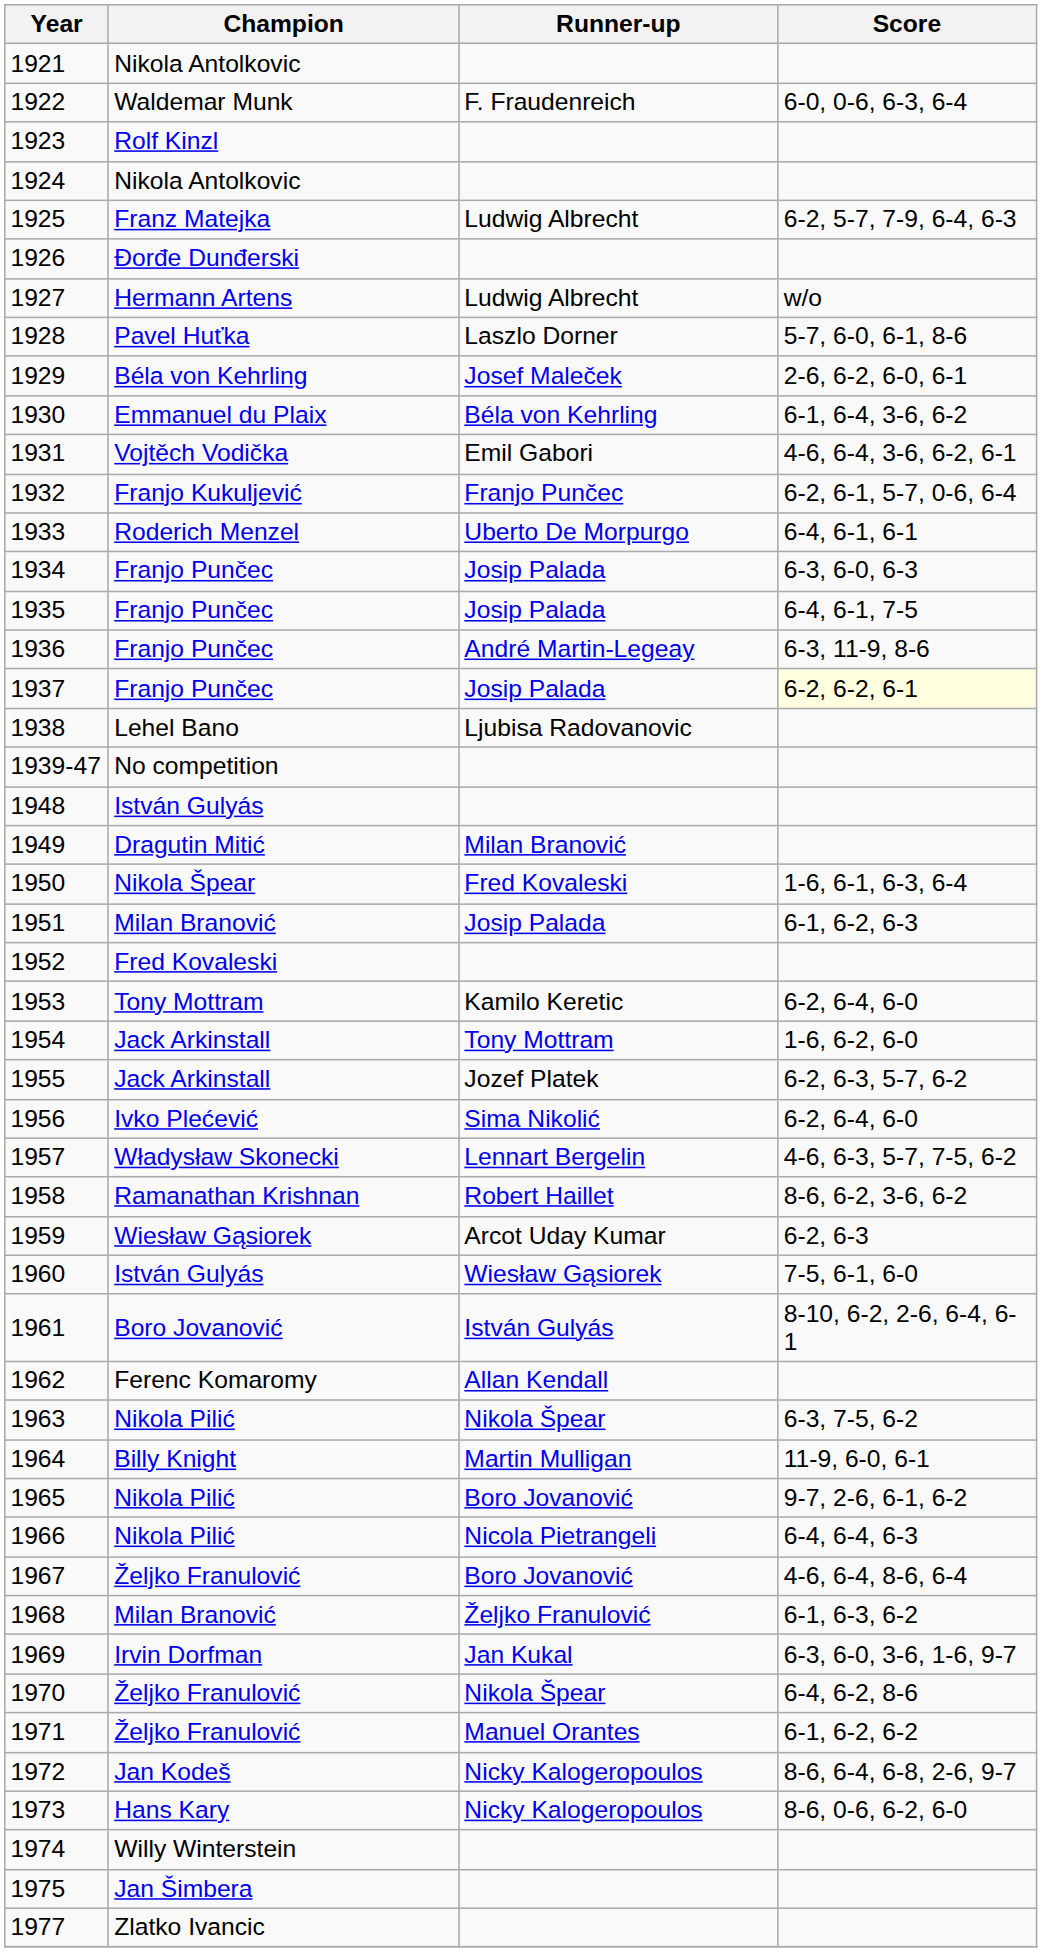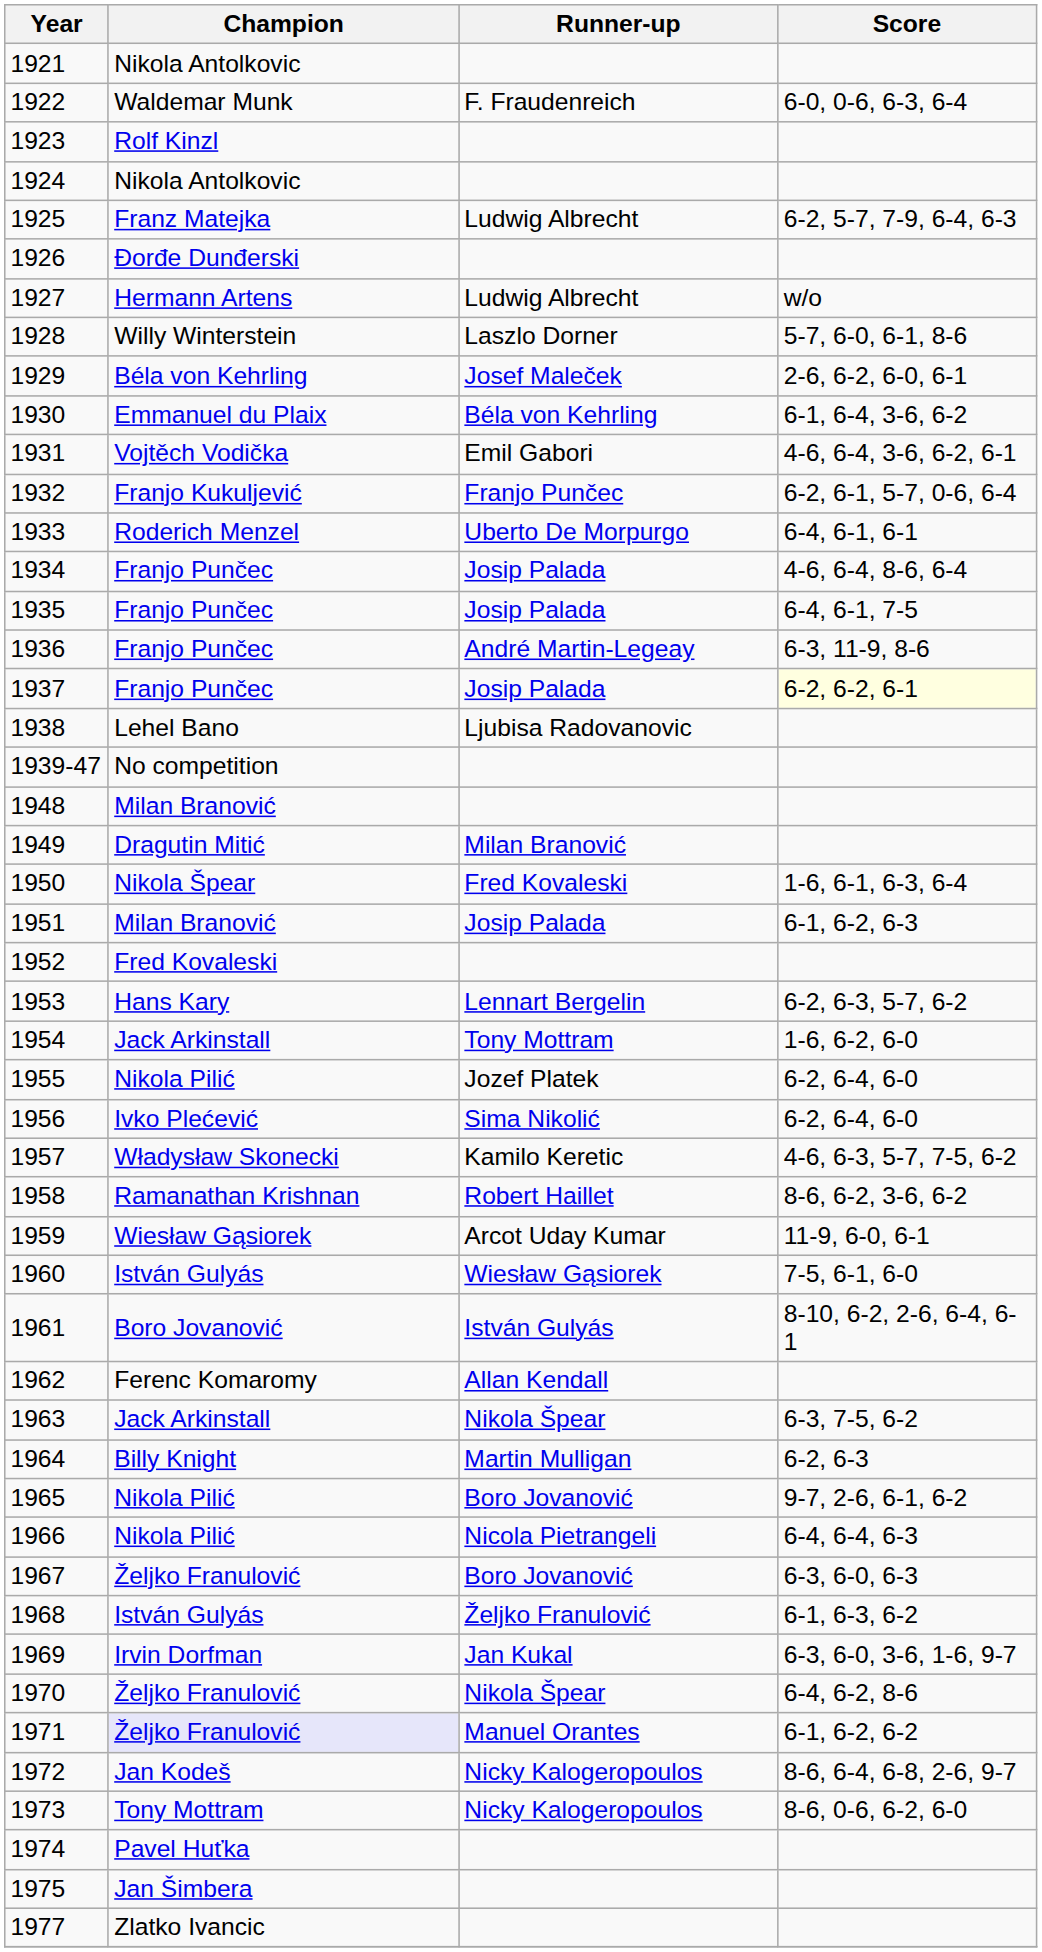 <table class=wikitable>
 <tr>
 <th style="width:60px">Year</th>
 <th style="width:220px">Champion</th>
 <th style="width:200px">Runner-up</th>
 <th style="width:160px" class="unsortable">Score</th>
 </tr>
 <tr>
 <td>1921</td>
 <td> Nikola Antolkovic </td>
 <td></td>
 <td></td>
 </tr>
 <tr>
 <td>1922</td>
 <td> Waldemar Munk</td>
 <td> F. Fraudenreich</td>
 <td>6-0, 0-6, 6-3, 6-4</td>
 </tr>
 <tr>
 <td>1923</td>
 <td> <a href='#'>Rolf Kinzl</a></td>
 <td></td>
 <td></td>
 </tr>
 <tr>
 <td>1924</td>
 <td> Nikola Antolkovic</td>
 <td></td>
 <td></td>
 </tr>
 <tr>
 <td>1925</td>
 <td> <a href='#'>Franz Matejka</a></td>
 <td> Ludwig Albrecht</td>
 <td>6-2, 5-7, 7-9, 6-4, 6-3</td>
 </tr>
 <tr>
 <td>1926</td>
 <td> <a href='#'>Đorđe Dunđerski</a></td>
 <td></td>
 <td></td>
 </tr>
 <tr>
 <td>1927</td>
 <td> <a href='#'>Hermann Artens</a></td>
 <td> Ludwig Albrecht</td>
 <td>w/o</td>
 </tr>
 <tr>
 <td>1928</td>
-<td> <a href='#'>Pavel Huťka</a></td>
+<td> Willy Winterstein</td>
 <td> Laszlo Dorner</td>
 <td>5-7, 6-0, 6-1, 8-6</td>
 </tr>
 <tr>
 <td>1929</td>
 <td> <a href='#'>Béla von Kehrling</a></td>
 <td> <a href='#'>Josef Maleček</a></td>
 <td>2-6, 6-2, 6-0, 6-1</td>
 </tr>
 <tr>
 <td>1930</td>
 <td> <a href='#'>Emmanuel du Plaix</a></td>
 <td> <a href='#'>Béla von Kehrling</a></td>
 <td>6-1, 6-4, 3-6, 6-2</td>
 </tr>
 <tr>
 <td>1931</td>
 <td> <a href='#'>Vojtěch Vodička</a></td>
 <td> Emil Gabori</td>
 <td>4-6, 6-4, 3-6, 6-2, 6-1</td>
 </tr>
 <tr>
 <td>1932</td>
 <td> <a href='#'>Franjo Kukuljević</a></td>
 <td> <a href='#'>Franjo Punčec</a></td>
 <td>6-2, 6-1, 5-7, 0-6, 6-4</td>
 </tr>
 <tr>
 <td>1933</td>
 <td> <a href='#'>Roderich Menzel</a></td>
 <td> <a href='#'>Uberto De Morpurgo</a></td>
 <td>6-4, 6-1, 6-1</td>
 </tr>
 <tr>
 <td>1934</td>
 <td> <a href='#'>Franjo Punčec</a></td>
 <td> <a href='#'>Josip Palada</a></td>
-<td>6-3, 6-0, 6-3</td>
+<td>4-6, 6-4, 8-6, 6-4</td>
 </tr>
 <tr>
 <td>1935</td>
 <td> <a href='#'>Franjo Punčec</a></td>
 <td> <a href='#'>Josip Palada</a></td>
 <td>6-4, 6-1, 7-5</td>
 </tr>
 <tr>
 <td>1936</td>
 <td> <a href='#'>Franjo Punčec</a></td>
 <td> <a href='#'>André Martin-Legeay</a></td>
 <td>6-3, 11-9, 8-6</td>
 </tr>
 <tr>
 <td>1937</td>
 <td> <a href='#'>Franjo Punčec</a></td>
 <td> <a href='#'>Josip Palada</a></td>
 <td style="background: lightyellow;">6-2, 6-2, 6-1</td>
 </tr>
 <tr>
 <td>1938</td>
 <td> Lehel Bano</td>
 <td> Ljubisa Radovanovic</td>
 <td></td>
 </tr>
 <tr>
 <td>1939-47</td>
 <td>No competition </td>
 <td></td>
 <td></td>
 </tr>
 <tr>
 <td>1948</td>
-<td> <a href='#'>István Gulyás</a></td>
+<td> <a href='#'>Milan Branović</a></td>
 <td></td>
 <td></td>
 </tr>
 <tr>
 <td>1949</td>
 <td> <a href='#'>Dragutin Mitić</a></td>
 <td> <a href='#'>Milan Branović</a></td>
 <td></td>
 </tr>
 <tr>
 <td>1950</td>
 <td> <a href='#'>Nikola Špear</a></td>
 <td> <a href='#'>Fred Kovaleski</a></td>
 <td>1-6, 6-1, 6-3, 6-4</td>
 </tr>
 <tr>
 <td>1951</td>
 <td> <a href='#'>Milan Branović</a></td>
 <td> <a href='#'>Josip Palada</a></td>
 <td>6-1, 6-2, 6-3</td>
 </tr>
 <tr>
 <td>1952</td>
 <td> <a href='#'>Fred Kovaleski</a></td>
 <td></td>
 <td></td>
 </tr>
 <tr>
 <td>1953</td>
-<td> <a href='#'>Tony Mottram</a></td>
-<td> Kamilo Keretic</td>
-<td>6-2, 6-4, 6-0</td>
+<td> <a href='#'>Hans Kary</a></td>
+<td> <a href='#'>Lennart Bergelin</a></td>
+<td>6-2, 6-3, 5-7, 6-2</td>
 </tr>
 <tr>
 <td>1954</td>
 <td> <a href='#'>Jack Arkinstall</a></td>
 <td> <a href='#'>Tony Mottram</a></td>
 <td>1-6, 6-2, 6-0</td>
 </tr>
 <tr>
 <td>1955</td>
-<td> <a href='#'>Jack Arkinstall</a></td>
+<td> <a href='#'>Nikola Pilić</a></td>
 <td> Jozef Platek</td>
-<td>6-2, 6-3, 5-7, 6-2</td>
+<td>6-2, 6-4, 6-0</td>
 </tr>
 <tr>
 <td>1956</td>
 <td> <a href='#'>Ivko Plećević</a></td>
 <td> <a href='#'>Sima Nikolić</a></td>
 <td>6-2, 6-4, 6-0</td>
 </tr>
 <tr>
 <td>1957</td>
 <td> <a href='#'>Władysław Skonecki</a></td>
-<td> <a href='#'>Lennart Bergelin</a></td>
+<td> Kamilo Keretic</td>
 <td>4-6, 6-3, 5-7, 7-5, 6-2</td>
 </tr>
 <tr>
 <td>1958</td>
 <td> <a href='#'>Ramanathan Krishnan</a></td>
 <td> <a href='#'>Robert Haillet</a></td>
 <td>8-6, 6-2, 3-6, 6-2</td>
 </tr>
 <tr>
 <td>1959</td>
 <td> <a href='#'>Wiesław Gąsiorek</a></td>
 <td> Arcot Uday Kumar</td>
-<td>6-2, 6-3</td>
+<td>11-9, 6-0, 6-1</td>
 </tr>
 <tr>
 <td>1960</td>
 <td> <a href='#'>István Gulyás</a></td>
 <td> <a href='#'>Wiesław Gąsiorek</a></td>
 <td>7-5, 6-1, 6-0</td>
 </tr>
 <tr>
 <td>1961</td>
 <td> <a href='#'>Boro Jovanović</a></td>
 <td> <a href='#'>István Gulyás</a></td>
 <td>8-10, 6-2, 2-6, 6-4, 6-1</td>
 </tr>
 <tr>
 <td>1962</td>
 <td> Ferenc Komaromy</td>
 <td> <a href='#'>Allan Kendall</a></td>
 <td></td>
 </tr>
 <tr>
 <td>1963</td>
-<td> <a href='#'>Nikola Pilić</a></td>
+<td> <a href='#'>Jack Arkinstall</a></td>
 <td> <a href='#'>Nikola Špear</a></td>
 <td>6-3, 7-5, 6-2</td>
 </tr>
 <tr>
 <td>1964</td>
 <td> <a href='#'>Billy Knight</a></td>
 <td> <a href='#'>Martin Mulligan</a></td>
-<td>11-9, 6-0, 6-1</td>
+<td>6-2, 6-3</td>
 </tr>
 <tr>
 <td>1965</td>
 <td> <a href='#'>Nikola Pilić</a></td>
 <td> <a href='#'>Boro Jovanović</a></td>
 <td>9-7, 2-6, 6-1, 6-2</td>
 </tr>
 <tr>
 <td>1966</td>
 <td> <a href='#'>Nikola Pilić</a></td>
 <td> <a href='#'>Nicola Pietrangeli</a></td>
 <td>6-4, 6-4, 6-3</td>
 </tr>
 <tr>
 <td>1967</td>
 <td> <a href='#'>Željko Franulović</a></td>
 <td> <a href='#'>Boro Jovanović</a></td>
-<td>4-6, 6-4, 8-6, 6-4</td>
+<td>6-3, 6-0, 6-3</td>
 </tr>
 <tr>
 <td>1968</td>
-<td> <a href='#'>Milan Branović</a></td>
+<td> <a href='#'>István Gulyás</a></td>
 <td> <a href='#'>Željko Franulović</a></td>
 <td>6-1, 6-3, 6-2</td>
 </tr>
 <tr>
 <td>1969</td>
 <td> <a href='#'>Irvin Dorfman</a></td>
 <td> <a href='#'>Jan Kukal</a></td>
 <td>6-3, 6-0, 3-6, 1-6, 9-7</td>
 </tr>
 <tr>
 <td>1970</td>
 <td> <a href='#'>Željko Franulović</a></td>
 <td> <a href='#'>Nikola Špear</a></td>
 <td>6-4, 6-2, 8-6</td>
 </tr>
 <tr>
 <td>1971</td>
-<td> <a href='#'>Željko Franulović</a></td>
+<td style="background: lavender;"> <a href='#'>Željko Franulović</a></td>
 <td> <a href='#'>Manuel Orantes</a></td>
 <td>6-1, 6-2, 6-2</td>
 </tr>
 <tr>
 <td>1972</td>
 <td> <a href='#'>Jan Kodeš</a></td>
 <td> <a href='#'>Nicky Kalogeropoulos</a></td>
 <td>8-6, 6-4, 6-8, 2-6, 9-7</td>
 </tr>
 <tr>
 <td>1973</td>
-<td> <a href='#'>Hans Kary</a></td>
+<td> <a href='#'>Tony Mottram</a></td>
 <td> <a href='#'>Nicky Kalogeropoulos</a></td>
 <td>8-6, 0-6, 6-2, 6-0</td>
 </tr>
 <tr>
 <td>1974</td>
-<td> Willy Winterstein</td>
+<td> <a href='#'>Pavel Huťka</a></td>
 <td></td>
 <td></td>
 </tr>
 <tr>
 <td>1975</td>
 <td> <a href='#'>Jan Šimbera</a></td>
 <td></td>
 <td></td>
 </tr>
 <tr>
 <td>1977</td>
 <td> Zlatko Ivancic</td>
 <td></td>
 <td></td>
 </tr>
 <tr>
 </tr>
 </table>
